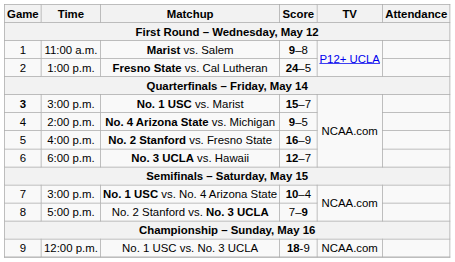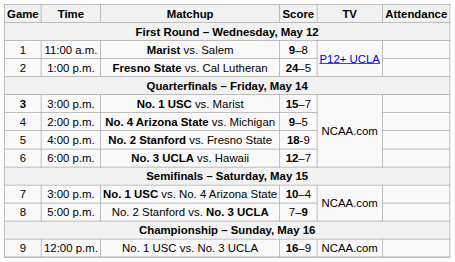 <table class="wikitable" style="font-size: 95%;text-align:center">
 <tr>
 <th>Game</th>
 <th>Time</th>
 <th>Matchup</th>
 <th>Score</th>
 <th>TV</th>
 <th>Attendance</th>
 </tr>
 <tr>
 <th colspan=6>First Round – Wednesday, May 12</th>
 </tr>
 <tr>
 <td>1</td>
 <td>11:00 a.m.</td>
 <td><strong>Marist</strong> vs. Salem</td>
 <td><strong>9</strong>–8</td>
 <td rowspan=2><a href='#'>P12+ UCLA</a></td>
 <td></td>
 </tr>
 <tr>
 <td>2</td>
 <td>1:00 p.m.</td>
 <td><strong>Fresno State</strong> vs. Cal Lutheran</td>
 <td><strong>24</strong>–5</td>
 <td></td>
 </tr>
 <tr>
 <th colspan=6>Quarterfinals – Friday, May 14</th>
 </tr>
 <tr>
 <td><strong>3</strong></td>
 <td>3:00 p.m.</td>
 <td><strong>No. 1 USC</strong> vs. Marist</td>
 <td><strong>15</strong>–7</td>
 <td rowspan=4>NCAA.com</td>
 <td></td>
 </tr>
 <tr>
 <td>4</td>
 <td>2:00 p.m.</td>
 <td><strong>No. 4 Arizona State</strong> vs. Michigan</td>
 <td><strong>9</strong>–5</td>
 <td></td>
 </tr>
 <tr>
 <td>5</td>
 <td>4:00 p.m.</td>
 <td><strong>No. 2 Stanford</strong> vs. Fresno State</td>
-<td><strong>16</strong>–9</td>
+<td><strong>18</strong>-9</td>
 <td></td>
 </tr>
 <tr>
 <td>6</td>
 <td>6:00 p.m.</td>
 <td><strong>No. 3 UCLA</strong> vs. Hawaii</td>
 <td><strong>12</strong>–7</td>
 <td></td>
 </tr>
 <tr>
 <th colspan=6>Semifinals – Saturday, May 15</th>
 </tr>
 <tr>
 <td>7</td>
 <td>3:00 p.m.</td>
 <td><strong>No. 1 USC</strong> vs. No. 4 Arizona State</td>
 <td><strong>10</strong>–4</td>
 <td rowspan=2>NCAA.com</td>
 <td></td>
 </tr>
 <tr>
 <td>8</td>
 <td>5:00 p.m.</td>
 <td>No. 2 Stanford vs. <strong>No. 3 UCLA</strong></td>
 <td>7–<strong>9</strong></td>
 <td></td>
 </tr>
 <tr>
 <th colspan=6>Championship – Sunday, May 16</th>
 </tr>
 <tr>
 <td>9</td>
 <td>12:00 p.m.</td>
 <td>No. 1 USC vs. No. 3 UCLA</td>
-<td><strong>18</strong>-9</td>
+<td><strong>16</strong>–9</td>
 <td>NCAA.com</td>
 <td></td>
 </tr>
 <tr>
 </tr>
 </table>
